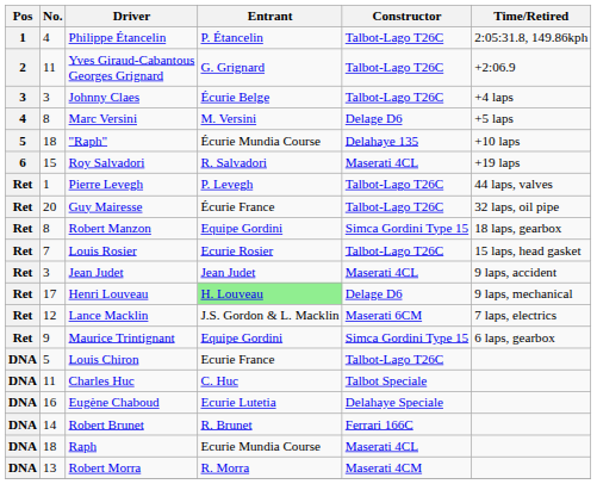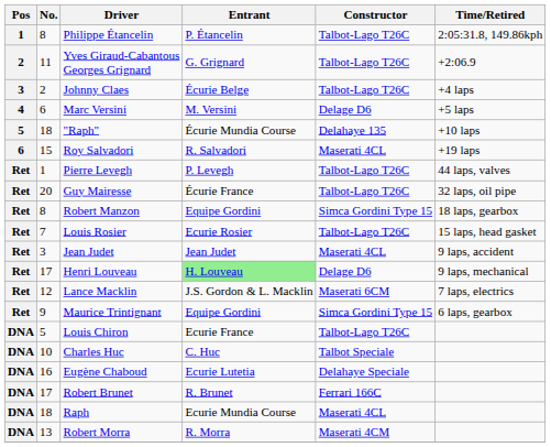 <table class="wikitable" style="font-size: 95%;">
 <tr>
 <th>Pos</th>
 <th>No.</th>
 <th>Driver</th>
 <th>Entrant</th>
 <th>Constructor</th>
 <th>Time/Retired</th>
 </tr>
 <tr>
 <th>1</th>
-<td>4</td>
+<td>8</td>
 <td> <a href='#'>Philippe Étancelin</a></td>
 <td><a href='#'>P. Étancelin</a></td>
 <td><a href='#'>Talbot-Lago T26C</a></td>
 <td>2:05:31.8, 149.86kph</td>
 </tr>
 <tr>
 <th>2</th>
 <td>11</td>
 <td> <a href='#'>Yves Giraud-Cabantous</a><br> <a href='#'>Georges Grignard</a></td>
 <td><a href='#'>G. Grignard</a></td>
 <td><a href='#'>Talbot-Lago T26C</a></td>
 <td>+2:06.9</td>
 </tr>
 <tr>
 <th>3</th>
-<td>3</td>
+<td>2</td>
 <td> <a href='#'>Johnny Claes</a></td>
 <td><a href='#'>Écurie Belge</a></td>
 <td><a href='#'>Talbot-Lago T26C</a></td>
 <td>+4 laps</td>
 </tr>
 <tr>
 <th>4</th>
-<td>8</td>
+<td>6</td>
 <td> <a href='#'>Marc Versini</a></td>
 <td><a href='#'>M. Versini</a></td>
 <td><a href='#'>Delage D6</a></td>
 <td>+5 laps</td>
 </tr>
 <tr>
 <th>5</th>
 <td>18</td>
 <td> <a href='#'>"Raph"</a></td>
 <td>Écurie Mundia Course</td>
 <td><a href='#'>Delahaye 135</a></td>
 <td>+10 laps</td>
 </tr>
 <tr>
 <th>6</th>
 <td>15</td>
 <td> <a href='#'>Roy Salvadori</a></td>
 <td><a href='#'>R. Salvadori</a></td>
 <td><a href='#'>Maserati 4CL</a></td>
 <td>+19 laps</td>
 </tr>
 <tr>
 <th>Ret</th>
 <td>1</td>
 <td> <a href='#'>Pierre Levegh</a></td>
 <td><a href='#'>P. Levegh</a></td>
 <td><a href='#'>Talbot-Lago T26C</a></td>
 <td>44 laps, valves</td>
 </tr>
 <tr>
 <th>Ret</th>
 <td>20</td>
 <td> <a href='#'>Guy Mairesse</a></td>
 <td>Écurie France</td>
 <td><a href='#'>Talbot-Lago T26C</a></td>
 <td>32 laps, oil pipe</td>
 </tr>
 <tr>
 <th>Ret</th>
 <td>8</td>
 <td> <a href='#'>Robert Manzon</a></td>
 <td><a href='#'>Equipe Gordini</a></td>
 <td><a href='#'>Simca Gordini Type 15</a></td>
 <td>18 laps, gearbox</td>
 </tr>
 <tr>
 <th>Ret</th>
 <td>7</td>
 <td> <a href='#'>Louis Rosier</a></td>
 <td><a href='#'>Ecurie Rosier</a></td>
 <td><a href='#'>Talbot-Lago T26C</a></td>
 <td>15 laps, head gasket</td>
 </tr>
 <tr>
 <th>Ret</th>
 <td>3</td>
 <td> <a href='#'>Jean Judet</a></td>
 <td><a href='#'>Jean Judet</a></td>
 <td><a href='#'>Maserati 4CL</a></td>
 <td>9 laps, accident</td>
 </tr>
 <tr>
 <th>Ret</th>
 <td>17</td>
 <td> <a href='#'>Henri Louveau</a></td>
 <td style="background: lightgreen;"><a href='#'>H. Louveau</a></td>
 <td><a href='#'>Delage D6</a></td>
 <td>9 laps, mechanical</td>
 </tr>
 <tr>
 <th>Ret</th>
 <td>12</td>
 <td> <a href='#'>Lance Macklin</a></td>
 <td>J.S. Gordon & L. Macklin</td>
 <td><a href='#'>Maserati 6CM</a></td>
 <td>7 laps, electrics</td>
 </tr>
 <tr>
 <th>Ret</th>
 <td>9</td>
 <td> <a href='#'>Maurice Trintignant</a></td>
 <td><a href='#'>Equipe Gordini</a></td>
 <td><a href='#'>Simca Gordini Type 15</a></td>
 <td>6 laps, gearbox</td>
 </tr>
 <tr>
 <th>DNA</th>
 <td>5</td>
 <td> <a href='#'>Louis Chiron</a></td>
 <td>Ecurie France</td>
 <td><a href='#'>Talbot-Lago T26C</a></td>
 <td></td>
 </tr>
 <tr>
 <th>DNA</th>
-<td>11</td>
+<td>10</td>
 <td> <a href='#'>Charles Huc</a></td>
 <td><a href='#'>C. Huc</a></td>
 <td><a href='#'>Talbot Speciale</a></td>
 <td></td>
 </tr>
 <tr>
 <th>DNA</th>
 <td>16</td>
 <td> <a href='#'>Eugène Chaboud</a></td>
 <td><a href='#'>Ecurie Lutetia</a></td>
 <td><a href='#'>Delahaye Speciale</a></td>
 <td></td>
 </tr>
 <tr>
 <th>DNA</th>
-<td>14</td>
+<td>17</td>
 <td> <a href='#'>Robert Brunet</a></td>
 <td><a href='#'>R. Brunet</a></td>
 <td><a href='#'>Ferrari 166C</a></td>
 <td></td>
 </tr>
 <tr>
 <th>DNA</th>
 <td>18</td>
 <td> <a href='#'>Raph</a></td>
 <td>Ecurie Mundia Course</td>
 <td><a href='#'>Maserati 4CL</a></td>
 <td></td>
 </tr>
 <tr>
 <th>DNA</th>
 <td>13</td>
 <td> <a href='#'>Robert Morra</a></td>
 <td><a href='#'>R. Morra</a></td>
 <td><a href='#'>Maserati 4CM</a></td>
 <td></td>
 </tr>
 <tr>
 </tr>
 </table>
